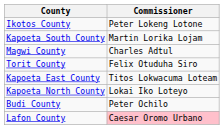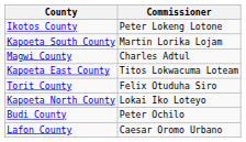 <table class=wikitable>
 <tr>
 <th>County</th>
 <th>Commissioner</th>
 </tr>
 <tr>
 <td><a href='#'>Ikotos County</a></td>
 <td>Peter Lokeng Lotone</td>
 </tr>
 <tr>
 <td><a href='#'>Kapoeta South County</a></td>
 <td>Martin Lorika Lojam</td>
 </tr>
 <tr>
 <td><a href='#'>Magwi County</a></td>
 <td>Charles Adtul</td>
 </tr>
 <tr>
+<td><a href='#'>Kapoeta East County</a></td>
+<td>Titos Lokwacuma Loteam</td>
+</tr>
+<tr>
 <td><a href='#'>Torit County</a></td>
 <td>Felix Otuduha Siro</td>
-</tr>
-<tr>
-<td><a href='#'>Kapoeta East County</a></td>
-<td>Titos Lokwacuma Loteam</td>
 </tr>
 <tr>
 <td><a href='#'>Kapoeta North County</a></td>
 <td>Lokai Iko Loteyo</td>
 </tr>
 <tr>
 <td><a href='#'>Budi County</a></td>
 <td>Peter Ochilo</td>
 </tr>
 <tr>
 <td><a href='#'>Lafon County</a></td>
-<td style="background: pink;">Caesar Oromo Urbano</td>
+<td>Caesar Oromo Urbano</td>
 </tr>
 </table>
